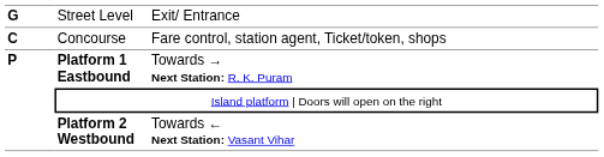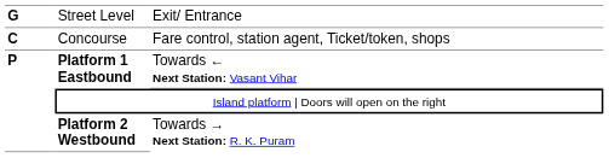 <table table border=0 cellspacing=0 cellpadding=3>
 <tr>
 <td style="border-top:solid 1px grey;border-bottom:solid 1px grey;" width=50 valign=top><strong>G</strong></td>
 <td style="border-top:solid 1px grey;border-bottom:solid 1px grey;" width=100 valign=top>Street Level</td>
 <td style="border-top:solid 1px grey;border-bottom:solid 1px grey;" width=500 valign=top>Exit/ Entrance</td>
 </tr>
 <tr>
 <td style="border-bottom:solid 1px grey;"><strong>C</strong></td>
 <td style="border-bottom:solid 1px grey;">Concourse</td>
 <td style="border-bottom:solid 1px grey;">Fare control, station agent, Ticket/token, shops</td>
 </tr>
 <tr>
 <td style="border-bottom:solid 1px grey;" width=50 rowspan=3 valign=top><strong>P</strong></td>
 <td style="border-bottom:solid 1px white;" width=100><span><strong>Platform 1</strong><br><strong>Eastbound</strong></span></td>
-<td style="border-bottom:solid 1px white;" width=500>Towards → <br><small><strong>Next Station:</strong> <a href='#'>R. K. Puram</a></small></td>
+<td style="border-bottom:solid 1px grey;" width="500">Towards ← <br><small><strong>Next Station:</strong> <a href='#'>Vasant Vihar</a></small></td>
 </tr>
 <tr>
 <td style="border-top:solid 2px black;border-right:solid 2px black;border-left:solid 2px black;border-bottom:solid 2px black;text-align:center;" colspan=2><small><a href='#'>Island platform</a> | Doors will open on the right </small></td>
 </tr>
 <tr>
 <td style="border-bottom:solid 1px grey;" width=100><span><strong>Platform 2</strong><br><strong>Westbound</strong></span></td>
-<td style="border-bottom:solid 1px grey;" width="500">Towards ← <br><small><strong>Next Station:</strong> <a href='#'>Vasant Vihar</a></small></td>
+<td style="border-bottom:solid 1px white;" width=500>Towards → <br><small><strong>Next Station:</strong> <a href='#'>R. K. Puram</a></small></td>
 </tr>
 </table>
